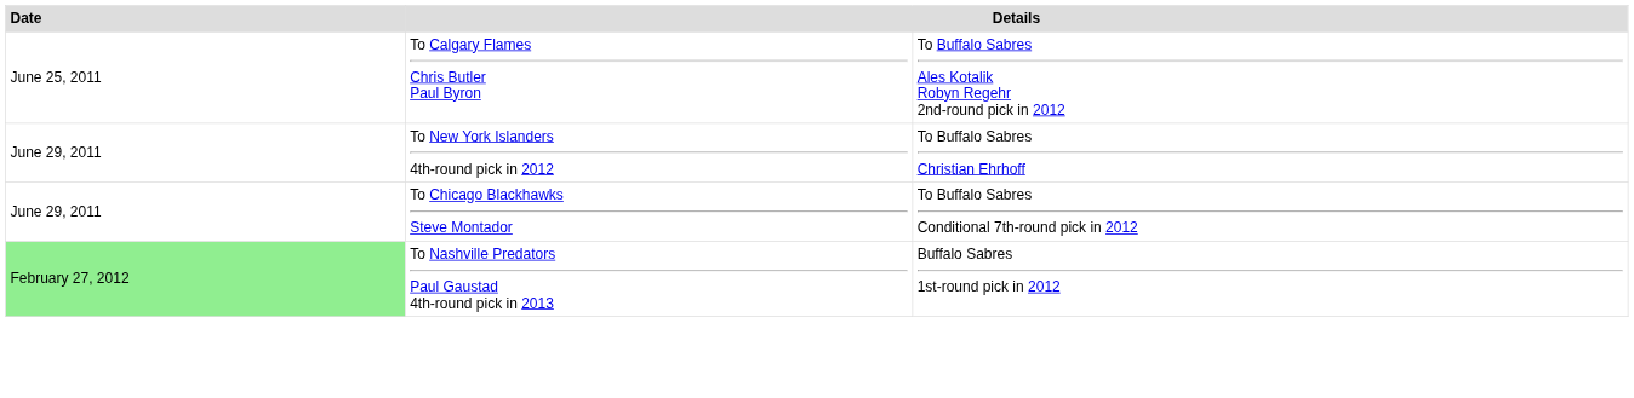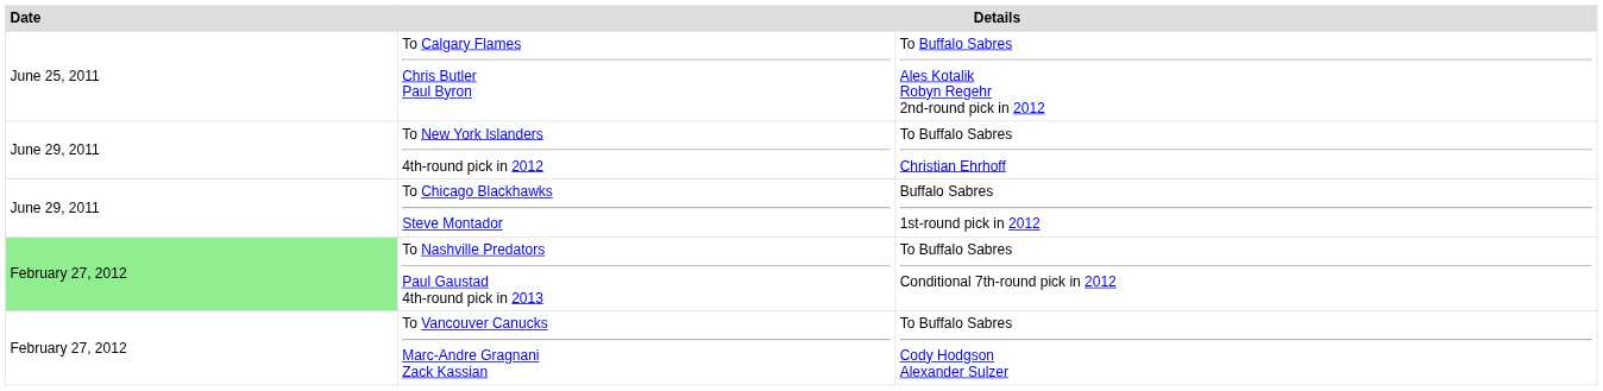 <table border=1 style="border-collapse:collapse" bordercolor="#DFDFDF" cellpadding="5" width=90%>
 <tr bgcolor="#dddddd">
 <th style="text-align:left;">Date</th>
 <th colspan="2">Details</th>
 </tr>
 <tr>
 <td>June 25, 2011</td>
 <td valign="top">To <a href='#'>Calgary Flames</a> <hr><a href='#'>Chris Butler</a><br><a href='#'>Paul Byron</a></td>
 <td valign="top">To <a href='#'>Buffalo Sabres</a> <hr><a href='#'>Ales Kotalik</a><br><a href='#'>Robyn Regehr</a><br>2nd-round pick in <a href='#'>2012</a></td>
 </tr>
 <tr>
 <td>June 29, 2011</td>
 <td valign="top">To <a href='#'>New York Islanders</a><hr>4th-round pick in <a href='#'>2012</a></td>
 <td valign="top">To Buffalo Sabres<hr><a href='#'>Christian Ehrhoff</a></td>
 </tr>
 <tr>
 <td>June 29, 2011</td>
 <td valign="top">To <a href='#'>Chicago Blackhawks</a><hr><a href='#'>Steve Montador</a></td>
-<td valign="top">To Buffalo Sabres<hr>Conditional 7th-round pick in <a href='#'>2012</a></td>
+<td valign="top">Buffalo Sabres<hr>1st-round pick in <a href='#'>2012</a></td>
 </tr>
 <tr>
 <td style="background: lightgreen;">February 27, 2012</td>
 <td valign="top">To <a href='#'>Nashville Predators</a><hr><a href='#'>Paul Gaustad</a><br>4th-round pick in <a href='#'>2013</a></td>
-<td valign="top">Buffalo Sabres<hr>1st-round pick in <a href='#'>2012</a></td>
+<td valign="top">To Buffalo Sabres<hr>Conditional 7th-round pick in <a href='#'>2012</a></td>
+</tr>
+<tr>
+<td>February 27, 2012</td>
+<td valign="top">To <a href='#'>Vancouver Canucks</a><hr><a href='#'>Marc-Andre Gragnani</a><br><a href='#'>Zack Kassian</a></td>
+<td valign="top">To Buffalo Sabres<hr><a href='#'>Cody Hodgson</a><br><a href='#'>Alexander Sulzer</a></td>
 </tr>
 </table>
